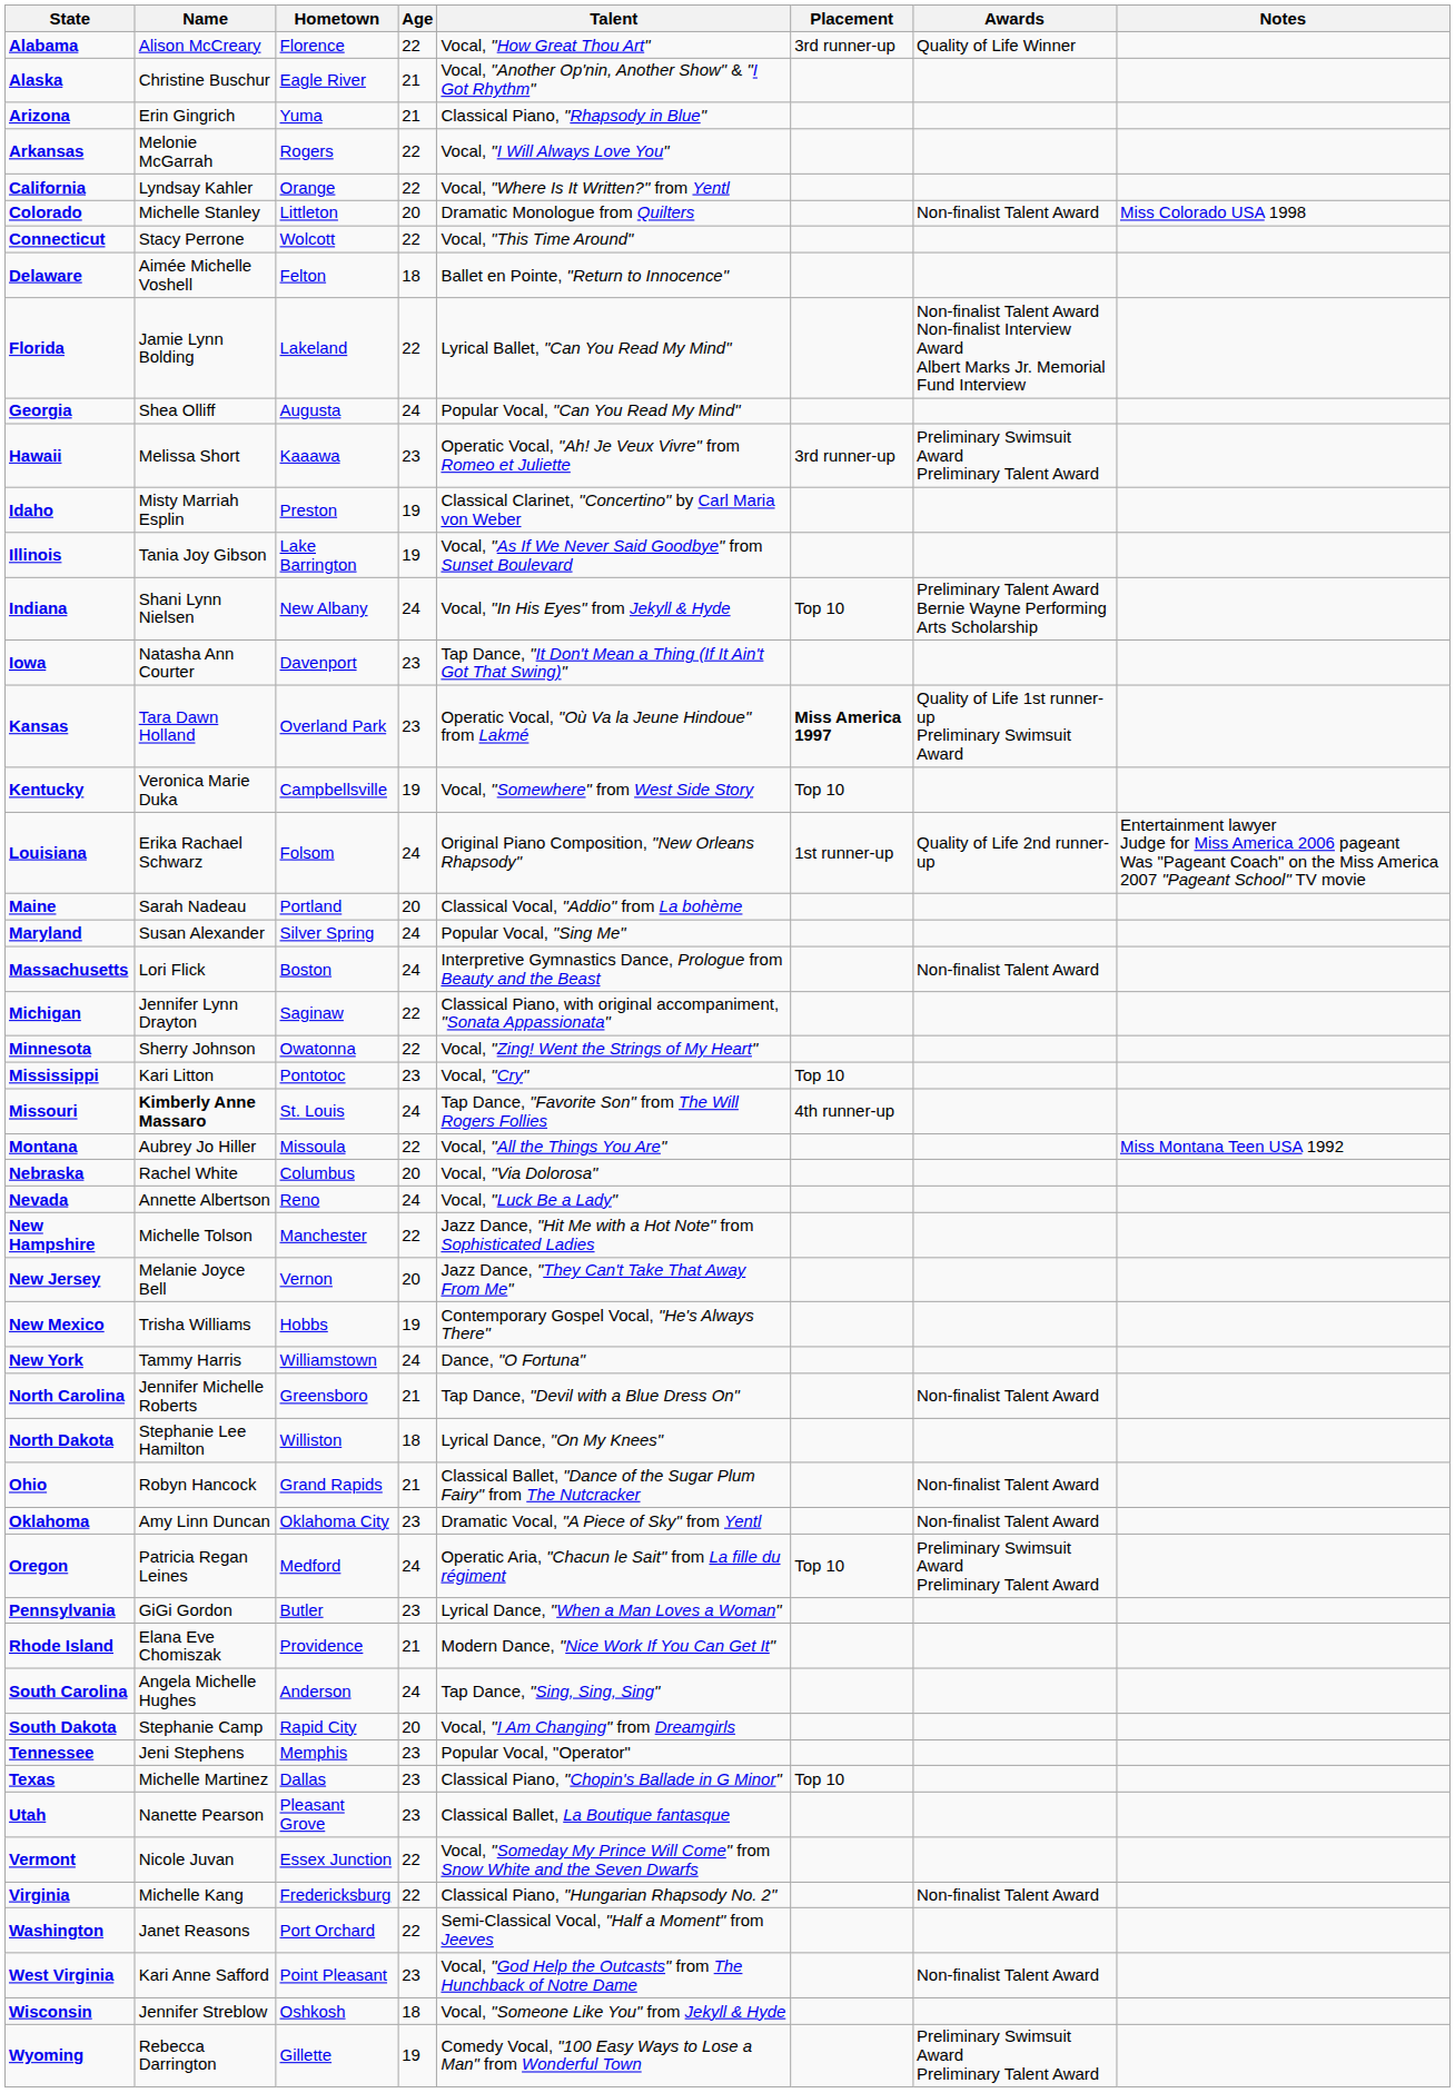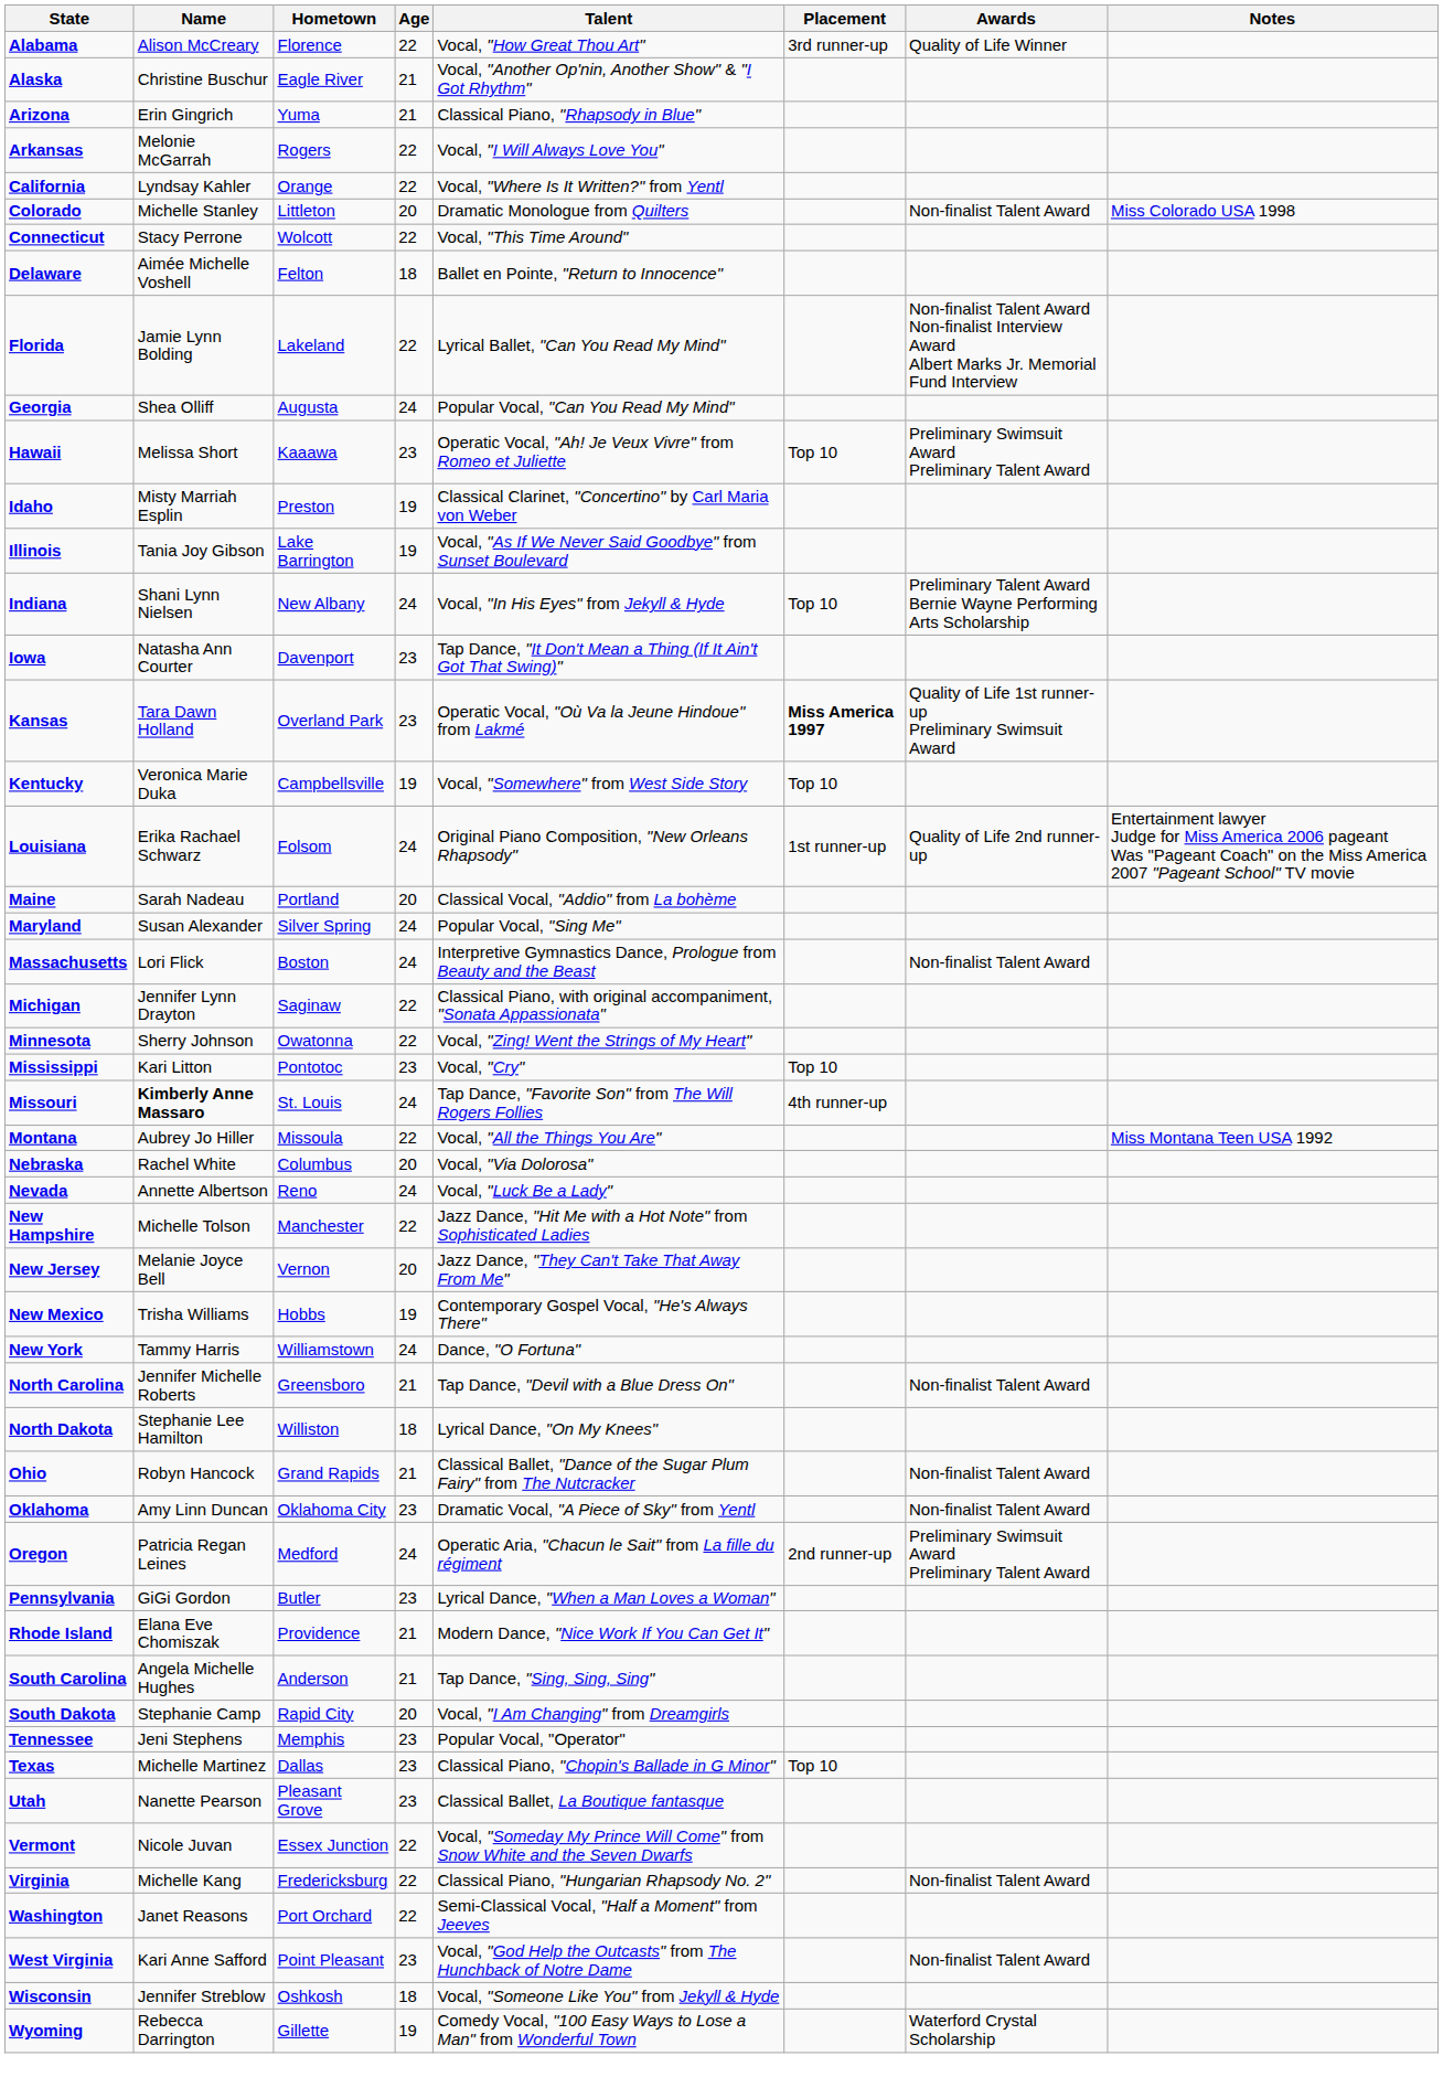 <table class="wikitable sortable" style="font-size:90%">
 <tr>
 <th>State</th>
 <th>Name</th>
 <th>Hometown</th>
 <th>Age</th>
 <th>Talent</th>
 <th>Placement</th>
 <th>Awards</th>
 <th>Notes</th>
 </tr>
 <tr>
 <td> <strong><a href='#'>Alabama</a></strong></td>
 <td><a href='#'>Alison McCreary</a></td>
 <td><a href='#'>Florence</a></td>
 <td>22</td>
 <td>Vocal, <em>"<a href='#'>How Great Thou Art</a>"</em></td>
 <td>3rd runner-up</td>
 <td>Quality of Life Winner</td>
 <td></td>
 </tr>
 <tr>
 <td> <strong><a href='#'>Alaska</a></strong></td>
 <td>Christine Buschur</td>
 <td><a href='#'>Eagle River</a></td>
 <td>21</td>
 <td>Vocal, <em>"Another Op'nin, Another Show"</em> & <em>"<a href='#'>I Got Rhythm</a>"</em></td>
 <td></td>
 <td></td>
 <td></td>
 </tr>
 <tr>
 <td> <strong><a href='#'>Arizona</a></strong></td>
 <td>Erin Gingrich</td>
 <td><a href='#'>Yuma</a></td>
 <td>21</td>
 <td>Classical Piano, <em>"<a href='#'>Rhapsody in Blue</a>"</em></td>
 <td></td>
 <td></td>
 <td></td>
 </tr>
 <tr>
 <td> <strong><a href='#'>Arkansas</a></strong></td>
 <td>Melonie McGarrah</td>
 <td><a href='#'>Rogers</a></td>
 <td>22</td>
 <td>Vocal, <em>"<a href='#'>I Will Always Love You</a>"</em></td>
 <td></td>
 <td></td>
 <td></td>
 </tr>
 <tr>
 <td> <strong><a href='#'>California</a></strong></td>
 <td>Lyndsay Kahler</td>
 <td><a href='#'>Orange</a></td>
 <td>22</td>
 <td>Vocal, <em>"Where Is It Written?"</em> from <em><a href='#'>Yentl</a></em></td>
 <td></td>
 <td></td>
 <td></td>
 </tr>
 <tr>
 <td> <strong><a href='#'>Colorado</a></strong></td>
 <td>Michelle Stanley</td>
 <td><a href='#'>Littleton</a></td>
 <td>20</td>
 <td>Dramatic Monologue from <em><a href='#'>Quilters</a></em></td>
 <td></td>
 <td>Non-finalist Talent Award</td>
 <td><a href='#'>Miss Colorado USA</a> 1998</td>
 </tr>
 <tr>
 <td> <strong><a href='#'>Connecticut</a></strong></td>
 <td>Stacy Perrone</td>
 <td><a href='#'>Wolcott</a></td>
 <td>22</td>
 <td>Vocal, <em>"This Time Around"</em></td>
 <td></td>
 <td></td>
 <td></td>
 </tr>
 <tr>
 <td> <strong><a href='#'>Delaware</a></strong></td>
 <td>Aimée Michelle Voshell</td>
 <td><a href='#'>Felton</a></td>
 <td>18</td>
 <td>Ballet en Pointe, <em>"Return to Innocence"</em></td>
 <td></td>
 <td></td>
 <td></td>
 </tr>
 <tr>
 <td> <strong><a href='#'>Florida</a></strong></td>
 <td>Jamie Lynn Bolding</td>
 <td><a href='#'>Lakeland</a></td>
 <td>22</td>
 <td>Lyrical Ballet, <em>"Can You Read My Mind"</em></td>
 <td></td>
 <td>Non-finalist Talent Award<br>Non-finalist Interview Award <br>Albert Marks Jr. Memorial Fund Interview</td>
 <td></td>
 </tr>
 <tr>
 <td> <strong><a href='#'>Georgia</a></strong></td>
 <td>Shea Olliff</td>
 <td><a href='#'>Augusta</a></td>
 <td>24</td>
 <td>Popular Vocal, <em>"Can You Read My Mind"</em></td>
 <td></td>
 <td></td>
 <td></td>
 </tr>
 <tr>
 <td> <strong><a href='#'>Hawaii</a></strong></td>
 <td>Melissa Short</td>
 <td><a href='#'>Kaaawa</a></td>
 <td>23</td>
 <td>Operatic Vocal, <em>"Ah! Je Veux Vivre"</em> from <em><a href='#'>Romeo et Juliette</a></em></td>
-<td>3rd runner-up</td>
+<td>Top 10</td>
 <td>Preliminary Swimsuit Award<br>Preliminary Talent Award</td>
 <td></td>
 </tr>
 <tr>
 <td> <strong><a href='#'>Idaho</a></strong></td>
 <td>Misty Marriah Esplin</td>
 <td><a href='#'>Preston</a></td>
 <td>19</td>
 <td>Classical Clarinet, <em>"Concertino"</em> by <a href='#'>Carl Maria von Weber</a></td>
 <td></td>
 <td></td>
 <td></td>
 </tr>
 <tr>
 <td> <strong><a href='#'>Illinois</a></strong></td>
 <td>Tania Joy Gibson</td>
 <td><a href='#'>Lake Barrington</a></td>
 <td>19</td>
 <td>Vocal, <em>"<a href='#'>As If We Never Said Goodbye</a>"</em> from <em><a href='#'>Sunset Boulevard</a></em></td>
 <td></td>
 <td></td>
 <td></td>
 </tr>
 <tr>
 <td> <strong><a href='#'>Indiana</a></strong></td>
 <td>Shani Lynn Nielsen</td>
 <td><a href='#'>New Albany</a></td>
 <td>24</td>
 <td>Vocal, <em>"In His Eyes"</em> from <em><a href='#'>Jekyll & Hyde</a></em></td>
 <td>Top 10</td>
 <td>Preliminary Talent Award <br> Bernie Wayne Performing Arts Scholarship</td>
 <td></td>
 </tr>
 <tr>
 <td> <strong><a href='#'>Iowa</a></strong></td>
 <td>Natasha Ann Courter</td>
 <td><a href='#'>Davenport</a></td>
 <td>23</td>
 <td>Tap Dance, <em>"<a href='#'>It Don't Mean a Thing (If It Ain't Got That Swing)</a>"</em></td>
 <td></td>
 <td></td>
 <td></td>
 </tr>
 <tr>
 <td> <strong><a href='#'>Kansas</a></strong></td>
 <td><a href='#'>Tara Dawn Holland</a></td>
 <td><a href='#'>Overland Park</a></td>
 <td>23</td>
 <td>Operatic Vocal, <em>"Où Va la Jeune Hindoue"</em> from <em><a href='#'>Lakmé</a></em></td>
 <td><strong>Miss America 1997</strong></td>
 <td>Quality of Life 1st runner-up<br> Preliminary Swimsuit Award</td>
 <td></td>
 </tr>
 <tr>
 <td> <strong><a href='#'>Kentucky</a></strong></td>
 <td>Veronica Marie Duka</td>
 <td><a href='#'>Campbellsville</a></td>
 <td>19</td>
 <td>Vocal, <em>"<a href='#'>Somewhere</a>"</em> from <em><a href='#'>West Side Story</a></em></td>
 <td>Top 10</td>
 <td></td>
 <td></td>
 </tr>
 <tr>
 <td> <strong><a href='#'>Louisiana</a></strong></td>
 <td>Erika Rachael Schwarz</td>
 <td><a href='#'>Folsom</a></td>
 <td>24</td>
 <td>Original Piano Composition, <em>"New Orleans Rhapsody"</em></td>
 <td>1st runner-up</td>
 <td>Quality of Life 2nd runner-up</td>
 <td>Entertainment lawyer<br>Judge for <a href='#'>Miss America 2006</a> pageant<br>Was "Pageant Coach" on the Miss America 2007 <em>"Pageant School"</em> TV movie</td>
 </tr>
 <tr>
 <td> <strong><a href='#'>Maine</a></strong></td>
 <td>Sarah Nadeau</td>
 <td><a href='#'>Portland</a></td>
 <td>20</td>
 <td>Classical Vocal, <em>"Addio"</em> from <em><a href='#'>La bohème</a></em></td>
 <td></td>
 <td></td>
 <td></td>
 </tr>
 <tr>
 <td> <strong><a href='#'>Maryland</a></strong></td>
 <td>Susan Alexander</td>
 <td><a href='#'>Silver Spring</a></td>
 <td>24</td>
 <td>Popular Vocal, <em>"Sing Me"</em></td>
 <td></td>
 <td></td>
 <td></td>
 </tr>
 <tr>
 <td> <strong><a href='#'>Massachusetts</a></strong></td>
 <td>Lori Flick</td>
 <td><a href='#'>Boston</a></td>
 <td>24</td>
 <td>Interpretive Gymnastics Dance, <em>Prologue</em> from <em><a href='#'>Beauty and the Beast</a></em></td>
 <td></td>
 <td>Non-finalist Talent Award</td>
 <td></td>
 </tr>
 <tr>
 <td> <strong><a href='#'>Michigan</a></strong></td>
 <td>Jennifer Lynn Drayton</td>
 <td><a href='#'>Saginaw</a></td>
 <td>22</td>
 <td>Classical Piano, with original accompaniment, <em>"<a href='#'>Sonata Appassionata</a>"</em></td>
 <td></td>
 <td></td>
 <td></td>
 </tr>
 <tr>
 <td> <strong><a href='#'>Minnesota</a></strong></td>
 <td>Sherry Johnson</td>
 <td><a href='#'>Owatonna</a></td>
 <td>22</td>
 <td>Vocal, <em>"<a href='#'>Zing! Went the Strings of My Heart</a>"</em></td>
 <td></td>
 <td></td>
 <td></td>
 </tr>
 <tr>
 <td> <strong><a href='#'>Mississippi</a></strong></td>
 <td>Kari Litton</td>
 <td><a href='#'>Pontotoc</a></td>
 <td>23</td>
 <td>Vocal, <em>"<a href='#'>Cry</a>"</em></td>
 <td>Top 10</td>
 <td></td>
 <td></td>
 </tr>
 <tr>
 <td> <strong><a href='#'>Missouri</a></strong></td>
 <td><strong>Kimberly Anne Massaro</strong></td>
 <td><a href='#'>St. Louis</a></td>
 <td>24</td>
 <td>Tap Dance, <em>"Favorite Son"</em> from <em><a href='#'>The Will Rogers Follies</a></em></td>
 <td>4th runner-up</td>
 <td></td>
 <td></td>
 </tr>
 <tr>
 <td> <strong><a href='#'>Montana</a></strong></td>
 <td>Aubrey Jo Hiller</td>
 <td><a href='#'>Missoula</a></td>
 <td>22</td>
 <td>Vocal, <em>"<a href='#'>All the Things You Are</a>"</em></td>
 <td></td>
 <td></td>
 <td><a href='#'>Miss Montana Teen USA</a> 1992</td>
 </tr>
 <tr>
 <td> <strong><a href='#'>Nebraska</a></strong></td>
 <td>Rachel White</td>
 <td><a href='#'>Columbus</a></td>
 <td>20</td>
 <td>Vocal, <em>"Via Dolorosa"</em></td>
 <td></td>
 <td></td>
 <td></td>
 </tr>
 <tr>
 <td> <strong><a href='#'>Nevada</a></strong></td>
 <td>Annette Albertson</td>
 <td><a href='#'>Reno</a></td>
 <td>24</td>
 <td>Vocal, <em>"<a href='#'>Luck Be a Lady</a>"</em></td>
 <td></td>
 <td></td>
 <td></td>
 </tr>
 <tr>
 <td> <strong><a href='#'>New Hampshire</a></strong></td>
 <td>Michelle Tolson</td>
 <td><a href='#'>Manchester</a></td>
 <td>22</td>
 <td>Jazz Dance, <em>"Hit Me with a Hot Note"</em> from <em><a href='#'>Sophisticated Ladies</a></em></td>
 <td></td>
 <td></td>
 <td></td>
 </tr>
 <tr>
 <td> <strong><a href='#'>New Jersey</a></strong></td>
 <td>Melanie Joyce Bell</td>
 <td><a href='#'>Vernon</a></td>
 <td>20</td>
 <td>Jazz Dance, <em>"<a href='#'>They Can't Take That Away From Me</a>"</em></td>
 <td></td>
 <td></td>
 <td></td>
 </tr>
 <tr>
 <td> <strong><a href='#'>New Mexico</a></strong></td>
 <td>Trisha Williams</td>
 <td><a href='#'>Hobbs</a></td>
 <td>19</td>
 <td>Contemporary Gospel Vocal, <em>"He's Always There"</em></td>
 <td></td>
 <td></td>
 <td></td>
 </tr>
 <tr>
 <td> <strong><a href='#'>New York</a></strong></td>
 <td>Tammy Harris</td>
 <td><a href='#'>Williamstown</a></td>
 <td>24</td>
 <td>Dance, <em>"O Fortuna"</em></td>
 <td></td>
 <td></td>
 <td></td>
 </tr>
 <tr>
 <td> <strong><a href='#'>North Carolina</a></strong></td>
 <td>Jennifer Michelle Roberts</td>
 <td><a href='#'>Greensboro</a></td>
 <td>21</td>
 <td>Tap Dance, <em>"Devil with a Blue Dress On"</em></td>
 <td></td>
 <td>Non-finalist Talent Award</td>
 <td></td>
 </tr>
 <tr>
 <td> <strong><a href='#'>North Dakota</a></strong></td>
 <td>Stephanie Lee Hamilton</td>
 <td><a href='#'>Williston</a></td>
 <td>18</td>
 <td>Lyrical Dance, <em>"On My Knees"</em></td>
 <td></td>
 <td></td>
 <td></td>
 </tr>
 <tr>
 <td> <strong><a href='#'>Ohio</a></strong></td>
 <td>Robyn Hancock</td>
 <td><a href='#'>Grand Rapids</a></td>
 <td>21</td>
 <td>Classical Ballet, <em>"Dance of the Sugar Plum Fairy"</em> from <em><a href='#'>The Nutcracker</a></em></td>
 <td></td>
 <td>Non-finalist Talent Award</td>
 <td></td>
 </tr>
 <tr>
 <td> <strong><a href='#'>Oklahoma</a></strong></td>
 <td>Amy Linn Duncan</td>
 <td><a href='#'>Oklahoma City</a></td>
 <td>23</td>
 <td>Dramatic Vocal, <em>"A Piece of Sky"</em> from <em><a href='#'>Yentl</a></em></td>
 <td></td>
 <td>Non-finalist Talent Award</td>
 <td></td>
 </tr>
 <tr>
 <td> <strong><a href='#'>Oregon</a></strong></td>
 <td>Patricia Regan Leines</td>
 <td><a href='#'>Medford</a></td>
 <td>24</td>
 <td>Operatic Aria, <em>"Chacun le Sait"</em> from <em><a href='#'>La fille du régiment</a></em></td>
-<td>Top 10</td>
+<td>2nd runner-up</td>
 <td>Preliminary Swimsuit Award<br>Preliminary Talent Award</td>
 <td></td>
 </tr>
 <tr>
 <td> <strong><a href='#'>Pennsylvania</a></strong></td>
 <td>GiGi Gordon</td>
 <td><a href='#'>Butler</a></td>
 <td>23</td>
 <td>Lyrical Dance, <em>"<a href='#'>When a Man Loves a Woman</a>"</em></td>
 <td></td>
 <td></td>
 <td></td>
 </tr>
 <tr>
 <td> <strong><a href='#'>Rhode Island</a></strong></td>
 <td>Elana Eve Chomiszak</td>
 <td><a href='#'>Providence</a></td>
 <td>21</td>
 <td>Modern Dance, <em>"<a href='#'>Nice Work If You Can Get It</a>"</em></td>
 <td></td>
 <td></td>
 <td></td>
 </tr>
 <tr>
 <td> <strong><a href='#'>South Carolina</a></strong></td>
 <td>Angela Michelle Hughes</td>
 <td><a href='#'>Anderson</a></td>
-<td>24</td>
+<td>21</td>
 <td>Tap Dance, <em>"<a href='#'>Sing, Sing, Sing</a>"</em></td>
 <td></td>
 <td></td>
 <td></td>
 </tr>
 <tr>
 <td> <strong><a href='#'>South Dakota</a></strong></td>
 <td>Stephanie Camp</td>
 <td><a href='#'>Rapid City</a></td>
 <td>20</td>
 <td>Vocal, <em>"<a href='#'>I Am Changing</a>"</em> from <em><a href='#'>Dreamgirls</a></em></td>
 <td></td>
 <td></td>
 <td></td>
 </tr>
 <tr>
 <td> <strong><a href='#'>Tennessee</a></strong></td>
 <td>Jeni Stephens</td>
 <td><a href='#'>Memphis</a></td>
 <td>23</td>
 <td>Popular Vocal, "Operator"</td>
 <td></td>
 <td></td>
 <td></td>
 </tr>
 <tr>
 <td> <strong><a href='#'>Texas</a></strong></td>
 <td>Michelle Martinez</td>
 <td><a href='#'>Dallas</a></td>
 <td>23</td>
 <td>Classical Piano, <em>"<a href='#'>Chopin's Ballade in G Minor</a>"</em></td>
 <td>Top 10</td>
 <td></td>
 <td></td>
 </tr>
 <tr>
 <td> <strong><a href='#'>Utah</a></strong></td>
 <td>Nanette Pearson</td>
 <td><a href='#'>Pleasant Grove</a></td>
 <td>23</td>
 <td>Classical Ballet, <em><a href='#'>La Boutique fantasque</a></em></td>
 <td></td>
 <td></td>
 <td></td>
 </tr>
 <tr>
 <td> <strong><a href='#'>Vermont</a></strong></td>
 <td>Nicole Juvan</td>
 <td><a href='#'>Essex Junction</a></td>
 <td>22</td>
 <td>Vocal, <em>"<a href='#'>Someday My Prince Will Come</a>"</em> from <em><a href='#'>Snow White and the Seven Dwarfs</a></em></td>
 <td></td>
 <td></td>
 <td></td>
 </tr>
 <tr>
 <td> <strong><a href='#'>Virginia</a></strong></td>
 <td>Michelle Kang</td>
 <td><a href='#'>Fredericksburg</a></td>
 <td>22</td>
 <td>Classical Piano, <em>"Hungarian Rhapsody No. 2"</em></td>
 <td></td>
 <td>Non-finalist Talent Award</td>
 <td></td>
 </tr>
 <tr>
 <td> <strong><a href='#'>Washington</a></strong></td>
 <td>Janet Reasons</td>
 <td><a href='#'>Port Orchard</a></td>
 <td>22</td>
 <td>Semi-Classical Vocal, <em>"Half a Moment"</em> from <em><a href='#'>Jeeves</a></em></td>
 <td></td>
 <td></td>
 <td></td>
 </tr>
 <tr>
 <td> <strong><a href='#'>West Virginia</a></strong></td>
 <td>Kari Anne Safford</td>
 <td><a href='#'>Point Pleasant</a></td>
 <td>23</td>
 <td>Vocal, <em>"<a href='#'>God Help the Outcasts</a>"</em> from <em><a href='#'>The Hunchback of Notre Dame</a></em></td>
 <td></td>
 <td>Non-finalist Talent Award</td>
 <td></td>
 </tr>
 <tr>
 <td> <strong><a href='#'>Wisconsin</a></strong></td>
 <td>Jennifer Streblow</td>
 <td><a href='#'>Oshkosh</a></td>
 <td>18</td>
 <td>Vocal, <em>"Someone Like You"</em> from <em><a href='#'>Jekyll & Hyde</a></em></td>
 <td></td>
 <td></td>
 <td></td>
 </tr>
 <tr>
 <td> <strong><a href='#'>Wyoming</a></strong></td>
 <td>Rebecca Darrington</td>
 <td><a href='#'>Gillette</a></td>
 <td>19</td>
 <td>Comedy Vocal, <em>"100 Easy Ways to Lose a Man"</em> from <em><a href='#'>Wonderful Town</a></em></td>
 <td></td>
-<td>Preliminary Swimsuit Award<br>Preliminary Talent Award</td>
+<td>Waterford Crystal Scholarship</td>
 <td></td>
 </tr>
 </table>
